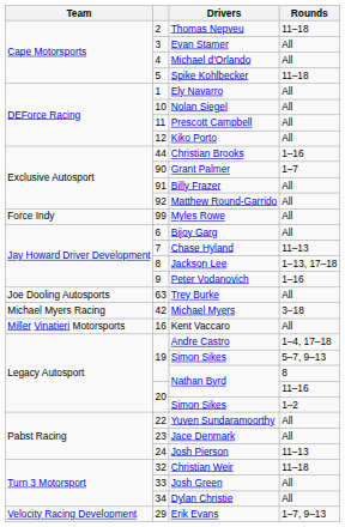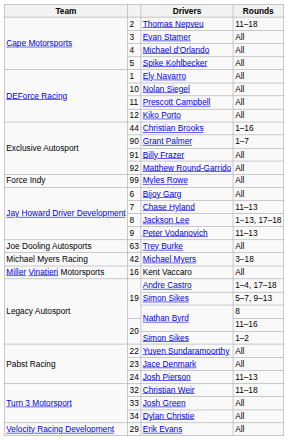 <table class="wikitable" style="font-size:85%;">
 <tr>
 <th>Team</th>
 <th></th>
 <th>Drivers</th>
 <th>Rounds</th>
 </tr>
 <tr>
 <td rowspan="4"><a href='#'>Cape Motorsports</a></td>
 <td>2</td>
 <td> <a href='#'>Thomas Nepveu</a></td>
 <td>11–18</td>
 </tr>
 <tr>
 <td>3</td>
 <td> <a href='#'>Evan Stamer</a></td>
 <td>All</td>
 </tr>
 <tr>
 <td>4</td>
 <td> <a href='#'>Michael d'Orlando</a></td>
 <td>All</td>
 </tr>
 <tr>
 <td>5</td>
 <td> <a href='#'>Spike Kohlbecker</a></td>
-<td>11–18</td>
+<td>All</td>
 </tr>
 <tr>
 <td rowspan="4"><a href='#'>DEForce Racing</a></td>
 <td>1</td>
 <td> <a href='#'>Ely Navarro</a></td>
 <td>All</td>
 </tr>
 <tr>
 <td>10</td>
 <td> <a href='#'>Nolan Siegel</a></td>
 <td>All</td>
 </tr>
 <tr>
 <td>11</td>
 <td> <a href='#'>Prescott Campbell</a></td>
 <td>All</td>
 </tr>
 <tr>
 <td>12</td>
 <td> <a href='#'>Kiko Porto</a></td>
 <td>All</td>
 </tr>
 <tr>
 <td rowspan="4">Exclusive Autosport</td>
 <td>44</td>
 <td> <a href='#'>Christian Brooks</a></td>
 <td>1–16</td>
 </tr>
 <tr>
 <td>90</td>
 <td> <a href='#'>Grant Palmer</a></td>
 <td>1–7</td>
 </tr>
 <tr>
 <td>91</td>
 <td> <a href='#'>Billy Frazer</a></td>
 <td>All</td>
 </tr>
 <tr>
 <td>92</td>
 <td> <a href='#'>Matthew Round-Garrido</a></td>
 <td>All</td>
 </tr>
 <tr>
 <td>Force Indy</td>
 <td>99</td>
 <td> <a href='#'>Myles Rowe</a></td>
 <td>All</td>
 </tr>
 <tr>
 <td rowspan="4"><a href='#'>Jay Howard Driver Development</a></td>
 <td>6</td>
 <td> <a href='#'>Bijoy Garg</a></td>
 <td>All</td>
 </tr>
 <tr>
 <td>7</td>
 <td> <a href='#'>Chase Hyland</a></td>
 <td>11–13</td>
 </tr>
 <tr>
 <td>8</td>
 <td> <a href='#'>Jackson Lee</a></td>
 <td>1−13, 17–18</td>
 </tr>
 <tr>
 <td>9</td>
 <td> <a href='#'>Peter Vodanovich</a></td>
-<td>1–16</td>
+<td>11–13</td>
 </tr>
 <tr>
 <td>Joe Dooling Autosports</td>
 <td>63</td>
 <td> <a href='#'>Trey Burke</a></td>
 <td>All</td>
 </tr>
 <tr>
 <td>Michael Myers Racing</td>
 <td>42</td>
 <td> <a href='#'>Michael Myers</a></td>
 <td>3−18</td>
 </tr>
 <tr>
 <td><a href='#'>Miller</a> <a href='#'>Vinatieri</a> Motorsports</td>
 <td>16</td>
 <td> Kent Vaccaro</td>
 <td>All</td>
 </tr>
 <tr>
 <td rowspan="5">Legacy Autosport</td>
 <td rowspan="3">19</td>
 <td> <a href='#'>Andre Castro</a></td>
 <td>1–4, 17–18</td>
 </tr>
 <tr>
 <td> <a href='#'>Simon Sikes</a></td>
 <td>5–7, 9–13</td>
 </tr>
 <tr>
 <td rowspan="2"> <a href='#'>Nathan Byrd</a></td>
 <td>8</td>
 </tr>
 <tr>
 <td rowspan="2">20</td>
 <td>11–16</td>
 </tr>
 <tr>
 <td> <a href='#'>Simon Sikes</a></td>
 <td>1–2</td>
 </tr>
 <tr>
 <td rowspan="3">Pabst Racing</td>
 <td>22</td>
 <td nowrap> <a href='#'>Yuven Sundaramoorthy</a></td>
 <td>All</td>
 </tr>
 <tr>
 <td>23</td>
 <td> <a href='#'>Jace Denmark</a></td>
 <td>All</td>
 </tr>
 <tr>
 <td>24</td>
 <td> <a href='#'>Josh Pierson</a></td>
 <td>11–13</td>
 </tr>
 <tr>
 <td rowspan="3"><a href='#'>Turn 3 Motorsport</a></td>
 <td>32</td>
 <td> <a href='#'>Christian Weir</a></td>
 <td>11–18</td>
 </tr>
 <tr>
 <td>33</td>
 <td> <a href='#'>Josh Green</a></td>
 <td>All</td>
 </tr>
 <tr>
 <td>34</td>
 <td> <a href='#'>Dylan Christie</a></td>
 <td>All</td>
 </tr>
 <tr>
 <td><a href='#'>Velocity Racing Development</a></td>
 <td>29</td>
 <td> <a href='#'>Erik Evans</a></td>
-<td>1–7, 9–13</td>
+<td>All</td>
 </tr>
 </table>
